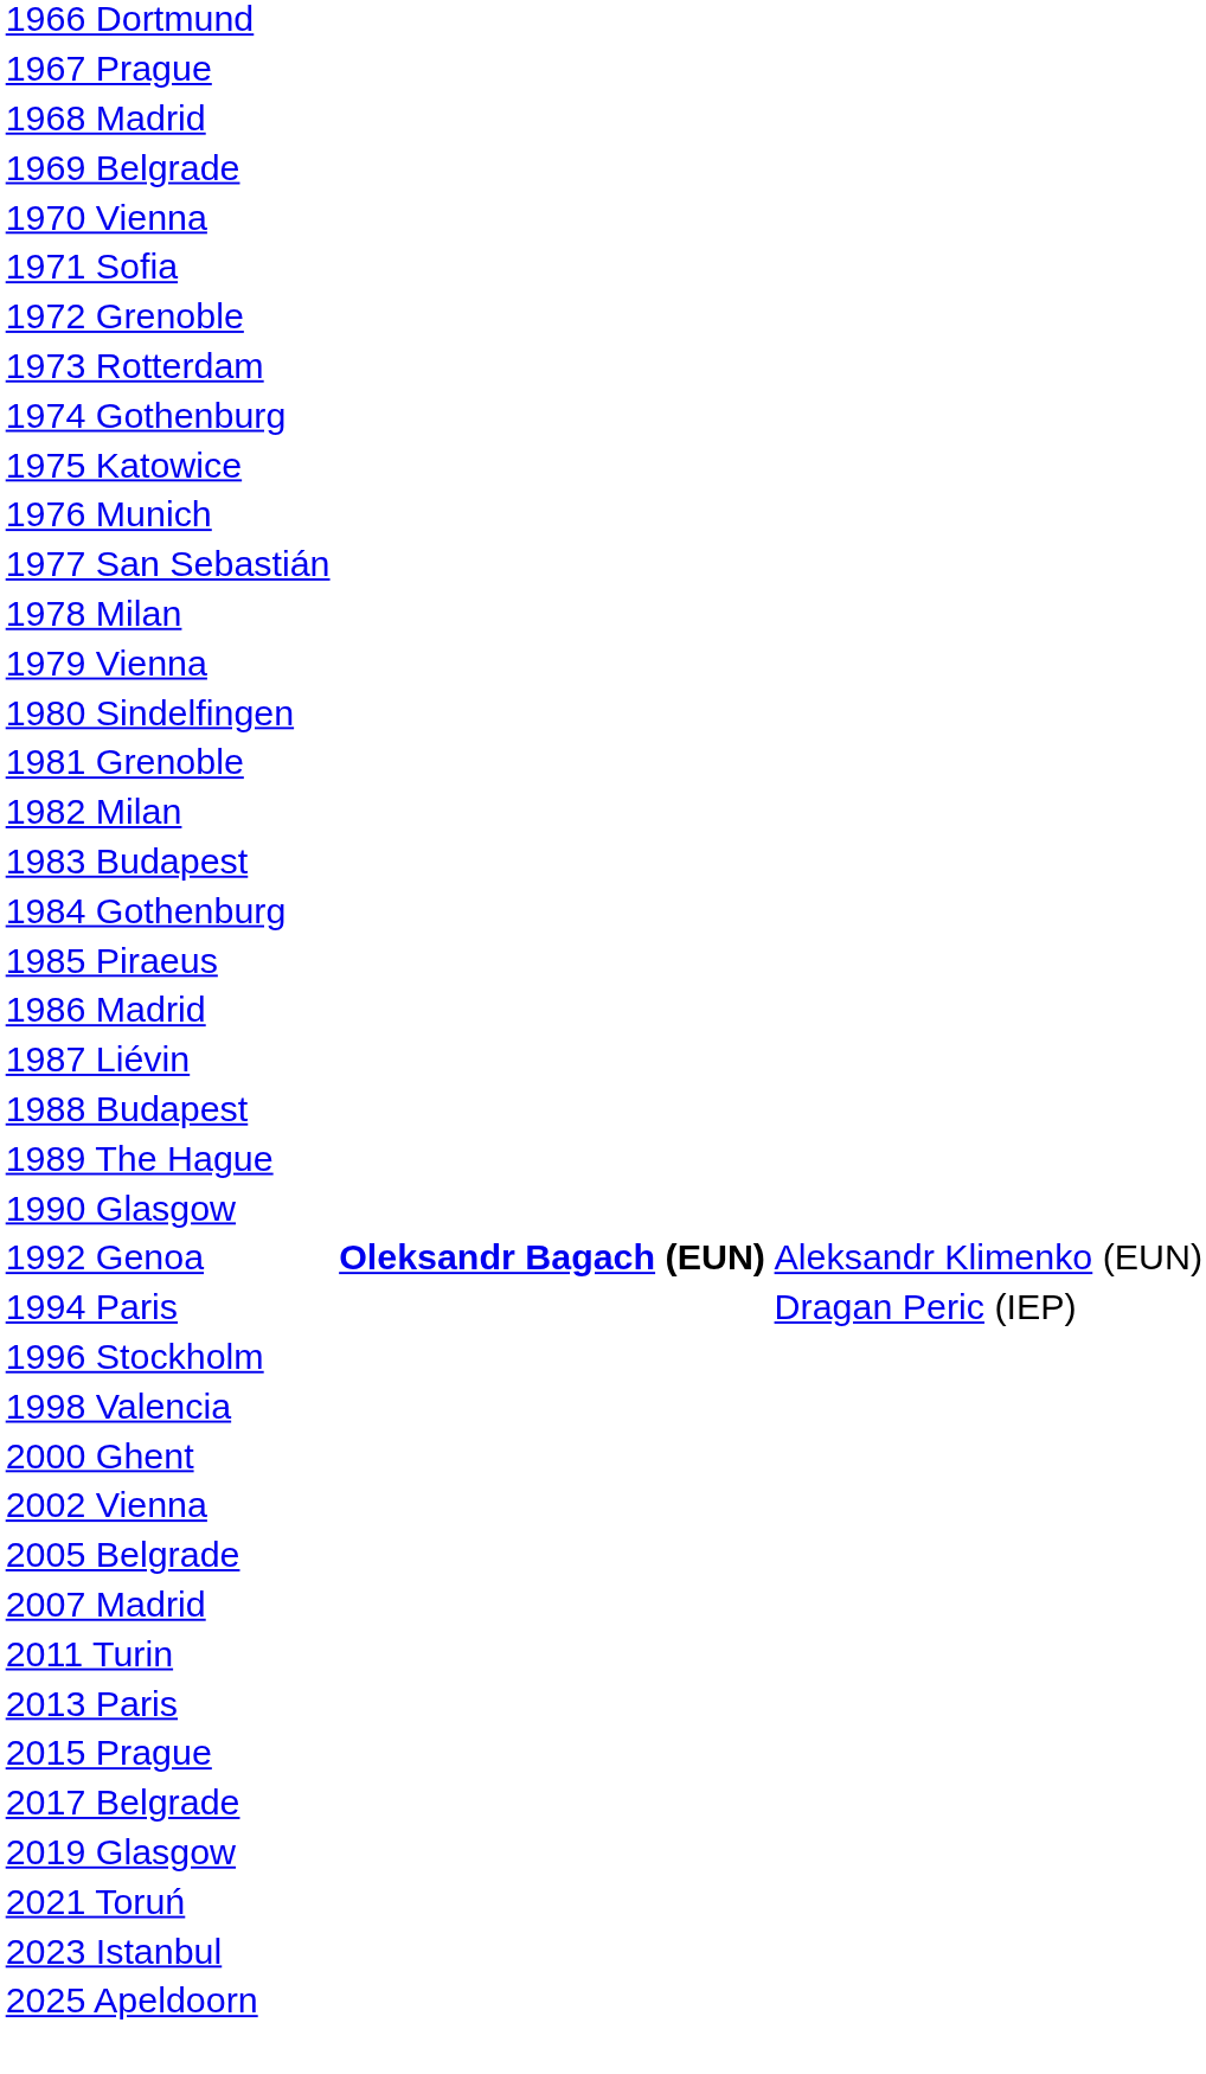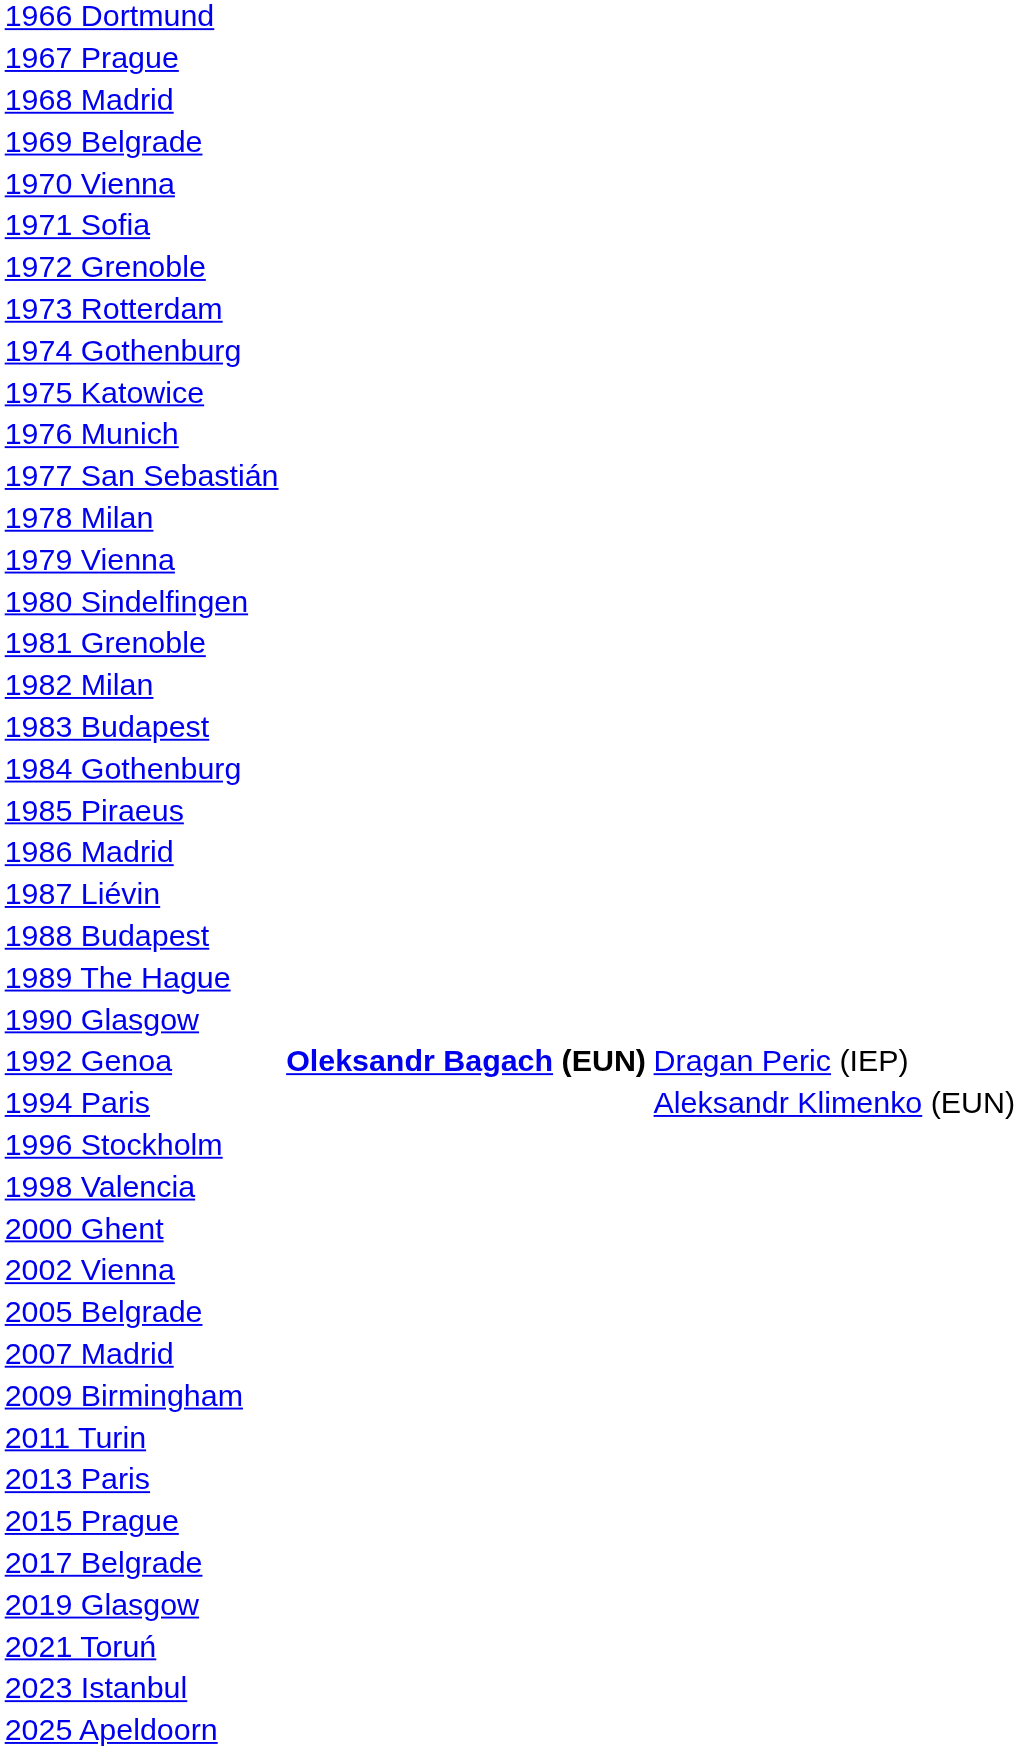 <table>
 <tr>
 <td><a href='#'>1966 Dortmund</a><br></td>
 <td></td>
 <td></td>
 <td></td>
 </tr>
 <tr>
 <td><a href='#'>1967 Prague</a><br></td>
 <td></td>
 <td></td>
 <td></td>
 </tr>
 <tr>
 <td><a href='#'>1968 Madrid</a><br></td>
 <td></td>
 <td></td>
 <td></td>
 </tr>
 <tr>
 <td><a href='#'>1969 Belgrade</a><br></td>
 <td></td>
 <td></td>
 <td></td>
 </tr>
 <tr>
 <td><a href='#'>1970 Vienna</a><br></td>
 <td></td>
 <td></td>
 <td></td>
 </tr>
 <tr>
 <td><a href='#'>1971 Sofia</a><br></td>
 <td></td>
 <td></td>
 <td></td>
 </tr>
 <tr>
 <td><a href='#'>1972 Grenoble</a><br></td>
 <td></td>
 <td></td>
 <td></td>
 </tr>
 <tr>
 <td><a href='#'>1973 Rotterdam</a><br></td>
 <td></td>
 <td></td>
 <td></td>
 </tr>
 <tr>
 <td><a href='#'>1974 Gothenburg</a><br></td>
 <td></td>
 <td></td>
 <td></td>
 </tr>
 <tr>
 <td><a href='#'>1975 Katowice</a><br></td>
 <td></td>
 <td></td>
 <td></td>
 </tr>
 <tr>
 <td><a href='#'>1976 Munich</a><br></td>
 <td></td>
 <td></td>
 <td></td>
 </tr>
 <tr>
 <td><a href='#'>1977 San Sebastián</a><br></td>
 <td></td>
 <td></td>
 <td></td>
 </tr>
 <tr>
 <td><a href='#'>1978 Milan</a><br></td>
 <td></td>
 <td></td>
 <td></td>
 </tr>
 <tr>
 <td><a href='#'>1979 Vienna</a><br></td>
 <td></td>
 <td></td>
 <td></td>
 </tr>
 <tr>
 <td><a href='#'>1980 Sindelfingen</a><br></td>
 <td></td>
 <td></td>
 <td></td>
 </tr>
 <tr>
 <td><a href='#'>1981 Grenoble</a><br></td>
 <td></td>
 <td></td>
 <td></td>
 </tr>
 <tr>
 <td><a href='#'>1982 Milan</a><br></td>
 <td></td>
 <td></td>
 <td></td>
 </tr>
 <tr>
 <td><a href='#'>1983 Budapest</a><br></td>
 <td></td>
 <td></td>
 <td></td>
 </tr>
 <tr>
 <td><a href='#'>1984 Gothenburg</a><br></td>
 <td></td>
 <td></td>
 <td></td>
 </tr>
 <tr>
 <td><a href='#'>1985 Piraeus</a><br></td>
 <td></td>
 <td></td>
 <td></td>
 </tr>
 <tr>
 <td><a href='#'>1986 Madrid</a><br></td>
 <td></td>
 <td></td>
 <td></td>
 </tr>
 <tr>
 <td><a href='#'>1987 Liévin</a><br></td>
 <td></td>
 <td></td>
 <td></td>
 </tr>
 <tr>
 <td><a href='#'>1988 Budapest</a><br></td>
 <td></td>
 <td></td>
 <td></td>
 </tr>
 <tr>
 <td><a href='#'>1989 The Hague</a><br></td>
 <td></td>
 <td></td>
 <td></td>
 </tr>
 <tr>
 <td><a href='#'>1990 Glasgow</a><br></td>
 <td></td>
 <td></td>
 <td></td>
 </tr>
 <tr>
 <td><a href='#'>1992 Genoa</a><br></td>
 <td><strong> <a href='#'>Oleksandr Bagach</a> (EUN)</strong></td>
-<td> <a href='#'>Aleksandr Klimenko</a> (EUN)</td>
+<td> <a href='#'>Dragan Peric</a> (IEP)</td>
 <td></td>
 </tr>
 <tr>
 <td><a href='#'>1994 Paris</a><br></td>
 <td></td>
-<td> <a href='#'>Dragan Peric</a> (IEP)</td>
+<td> <a href='#'>Aleksandr Klimenko</a> (EUN)</td>
 <td></td>
 </tr>
 <tr>
 <td><a href='#'>1996 Stockholm</a><br></td>
 <td></td>
 <td></td>
 <td></td>
 </tr>
 <tr>
 <td><a href='#'>1998 Valencia</a><br></td>
 <td></td>
 <td></td>
 <td></td>
 </tr>
 <tr>
 <td><a href='#'>2000 Ghent</a><br></td>
 <td></td>
 <td></td>
 <td></td>
 </tr>
 <tr>
 <td><a href='#'>2002 Vienna</a><br></td>
 <td></td>
 <td></td>
 <td></td>
 </tr>
 <tr>
 <td><a href='#'>2005 Belgrade</a><br></td>
 <td></td>
 <td></td>
 <td></td>
 </tr>
 <tr>
 <td><a href='#'>2007 Madrid</a><br></td>
+<td></td>
+<td></td>
+<td></td>
+</tr>
+<tr>
+<td><a href='#'>2009 Birmingham</a><br></td>
 <td></td>
 <td></td>
 <td></td>
 </tr>
 <tr>
 <td><a href='#'>2011 Turin</a><br></td>
 <td></td>
 <td></td>
 <td></td>
 </tr>
 <tr>
 <td><a href='#'>2013 Paris</a><br></td>
 <td></td>
 <td></td>
 <td></td>
 </tr>
 <tr>
 <td><a href='#'>2015 Prague</a><br></td>
 <td></td>
 <td></td>
 <td></td>
 </tr>
 <tr>
 <td><a href='#'>2017 Belgrade</a><br></td>
 <td></td>
 <td></td>
 <td></td>
 </tr>
 <tr>
 <td><a href='#'>2019 Glasgow</a><br></td>
 <td></td>
 <td></td>
 <td></td>
 </tr>
 <tr>
 <td><a href='#'>2021 Toruń</a><br></td>
 <td></td>
 <td></td>
 <td></td>
 </tr>
 <tr>
 <td><a href='#'>2023 Istanbul</a><br></td>
 <td></td>
 <td></td>
 <td></td>
 </tr>
 <tr>
 <td><a href='#'>2025 Apeldoorn</a><br></td>
 <td></td>
 <td></td>
 <td></td>
 </tr>
 </table>
